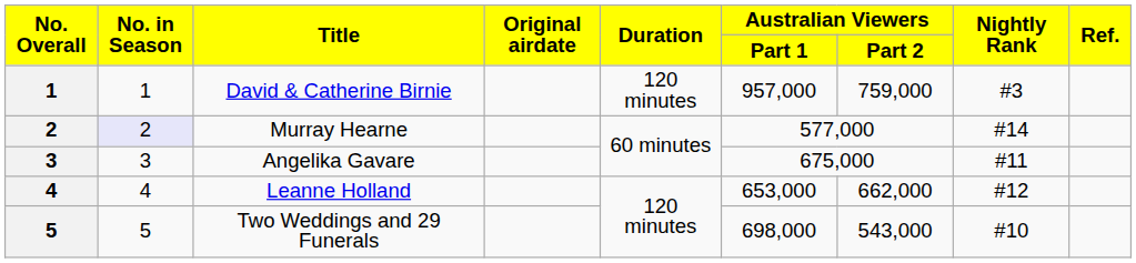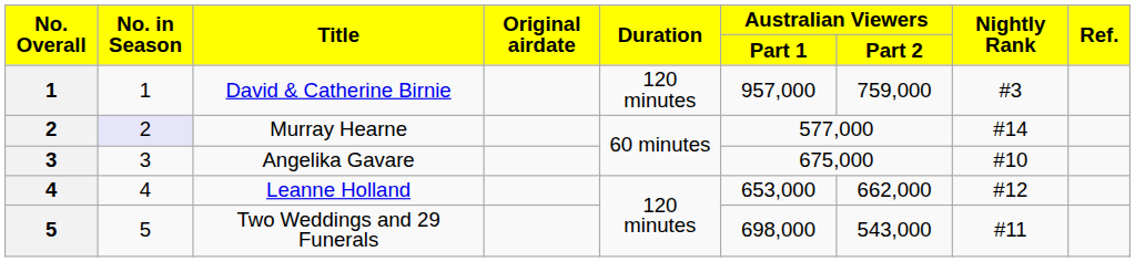 <table class="wikitable plainrowheaders" style="text-align:center; line-height:16px; width:99%;">
 <tr>
 <th style="background: yellow;" width=4%; rowspan="2">No. Overall</th>
 <th style="background: yellow;" width=4%; rowspan="2">No. in Season</th>
 <th style="background: yellow;" width=20%; rowspan="2">Title</th>
 <th style="background: yellow;" width=8%; rowspan="2">Original airdate</th>
 <th style="background: yellow;" width=8%; rowspan="2">Duration</th>
 <th style="background: yellow;" width=8%; colspan="2">Australian Viewers</th>
 <th style="background: yellow;" width=8%; rowspan="2">Nightly Rank</th>
 <th style="background: yellow;" width=4%; rowspan="2">Ref.</th>
 </tr>
 <tr>
 <th style="background: yellow;" width=8%>Part 1</th>
 <th style="background: yellow;" width=8%>Part 2</th>
 </tr>
 <tr>
 <th>1</th>
 <td>1</td>
 <td><a href='#'>David & Catherine Birnie</a></td>
 <td></td>
 <td>120 minutes</td>
 <td>957,000</td>
 <td>759,000</td>
 <td>#3</td>
 <td></td>
 </tr>
 <tr>
 <th>2</th>
 <td style="background: lavender;">2</td>
 <td>Murray Hearne</td>
 <td></td>
 <td rowspan="2">60 minutes</td>
 <td colspan="2">577,000</td>
 <td>#14</td>
 <td></td>
 </tr>
 <tr>
 <th>3</th>
 <td>3</td>
 <td>Angelika Gavare</td>
 <td></td>
 <td colspan="2">675,000</td>
-<td>#11</td>
+<td>#10</td>
 <td></td>
 </tr>
 <tr>
 <th>4</th>
 <td>4</td>
 <td><a href='#'>Leanne Holland</a></td>
 <td></td>
 <td rowspan="2">120 minutes</td>
 <td>653,000</td>
 <td>662,000</td>
 <td>#12</td>
 <td></td>
 </tr>
 <tr>
 <th>5</th>
 <td>5</td>
 <td>Two Weddings and 29 Funerals</td>
 <td></td>
 <td>698,000</td>
 <td>543,000</td>
-<td>#10</td>
+<td>#11</td>
 <td></td>
 </tr>
 </table>
